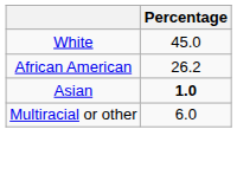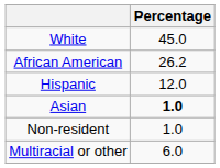 <table class="wikitable" style="float:right; text-align:center; font-size:85%; margin:auto">
 <tr>
 <th></th>
 <th>Percentage</th>
 </tr>
 <tr>
 <td><a href='#'>White</a></td>
 <td>45.0</td>
 </tr>
 <tr>
 <td><a href='#'>African American</a></td>
 <td>26.2</td>
 </tr>
 <tr>
+<td><a href='#'>Hispanic</a></td>
+<td>12.0</td>
+</tr>
+<tr>
 <td><a href='#'>Asian</a></td>
 <td><strong>1.0</strong></td>
+</tr>
+<tr>
+<td>Non-resident</td>
+<td>1.0</td>
 </tr>
 <tr>
 <td><a href='#'>Multiracial</a> or other</td>
 <td>6.0</td>
 </tr>
 </table>
